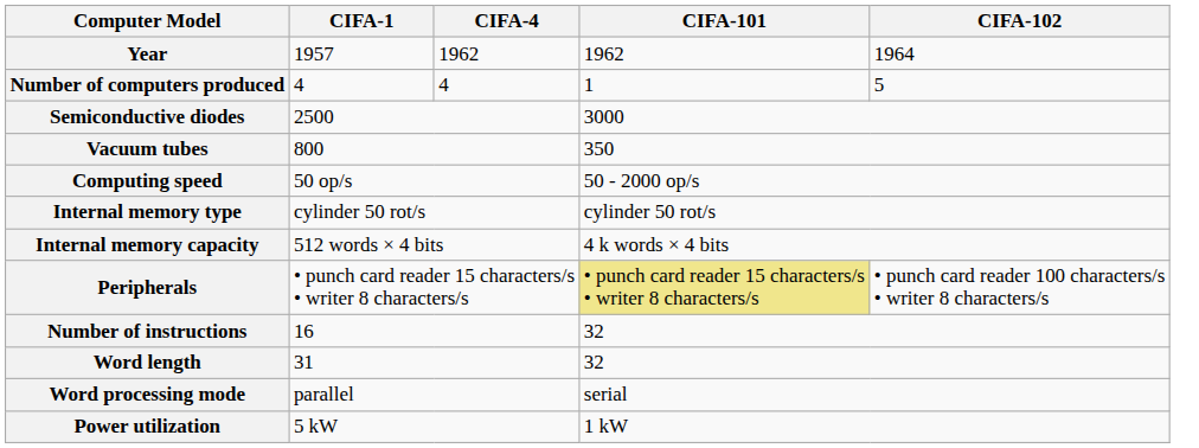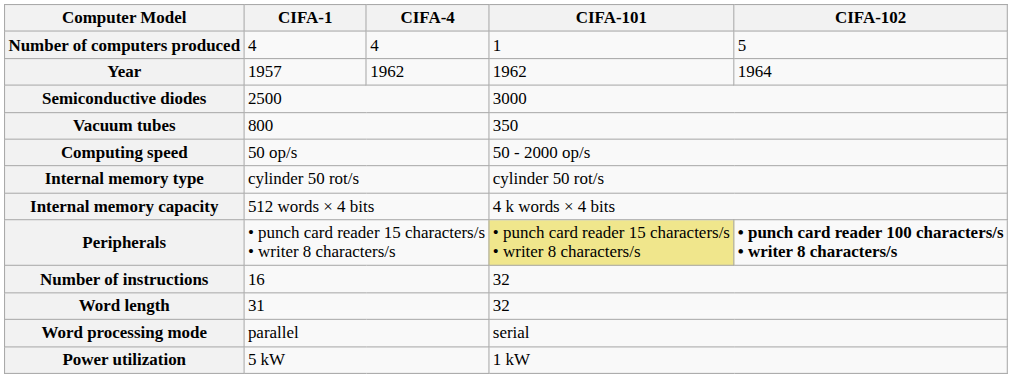 <table class="wikitable">
 <tr>
 <th>Computer Model</th>
 <th>CIFA-1</th>
 <th>CIFA-4</th>
 <th>CIFA-101</th>
 <th>CIFA-102</th>
 </tr>
 <tr>
+<th>Number of computers produced</th>
+<td>4</td>
+<td>4</td>
+<td>1</td>
+<td>5</td>
+</tr>
+<tr>
 <th>Year</th>
 <td>1957</td>
 <td>1962</td>
 <td>1962</td>
 <td>1964</td>
-</tr>
-<tr>
-<th>Number of computers produced</th>
-<td>4</td>
-<td>4</td>
-<td>1</td>
-<td>5</td>
 </tr>
 <tr>
 <th>Semiconductive diodes</th>
 <td colspan="2">2500</td>
 <td colspan="2">3000</td>
 </tr>
 <tr>
 <th>Vacuum tubes</th>
 <td colspan="2">800</td>
 <td colspan="2">350</td>
 </tr>
 <tr>
 <th>Computing speed</th>
 <td colspan="2">50 op/s</td>
 <td colspan="2">50 - 2000 op/s</td>
 </tr>
 <tr>
 <th>Internal memory type</th>
 <td colspan="2">cylinder 50 rot/s</td>
 <td colspan="2">cylinder 50 rot/s</td>
 </tr>
 <tr>
 <th>Internal memory capacity</th>
 <td colspan="2">512 words × 4 bits</td>
 <td colspan="2">4 k words × 4 bits</td>
 </tr>
 <tr>
 <th>Peripherals</th>
 <td colspan="2">• punch card reader 15 characters/s <br> • writer 8 characters/s</td>
 <td style="background: khaki;">• punch card reader 15 characters/s <br> • writer 8 characters/s</td>
-<td>• punch card reader 100 characters/s <br> • writer 8 characters/s</td>
+<td><strong>• punch card reader 100 characters/s <br> • writer 8 characters/s</strong></td>
 </tr>
 <tr>
 <th>Number of instructions</th>
 <td colspan="2">16</td>
 <td colspan="2">32</td>
 </tr>
 <tr>
 <th>Word length</th>
 <td colspan="2">31</td>
 <td colspan="2">32</td>
 </tr>
 <tr>
 <th>Word processing mode</th>
 <td colspan="2">parallel</td>
 <td colspan="2">serial</td>
 </tr>
 <tr>
 <th>Power utilization</th>
 <td colspan="2">5 kW</td>
 <td colspan="2">1 kW</td>
 </tr>
 </table>
